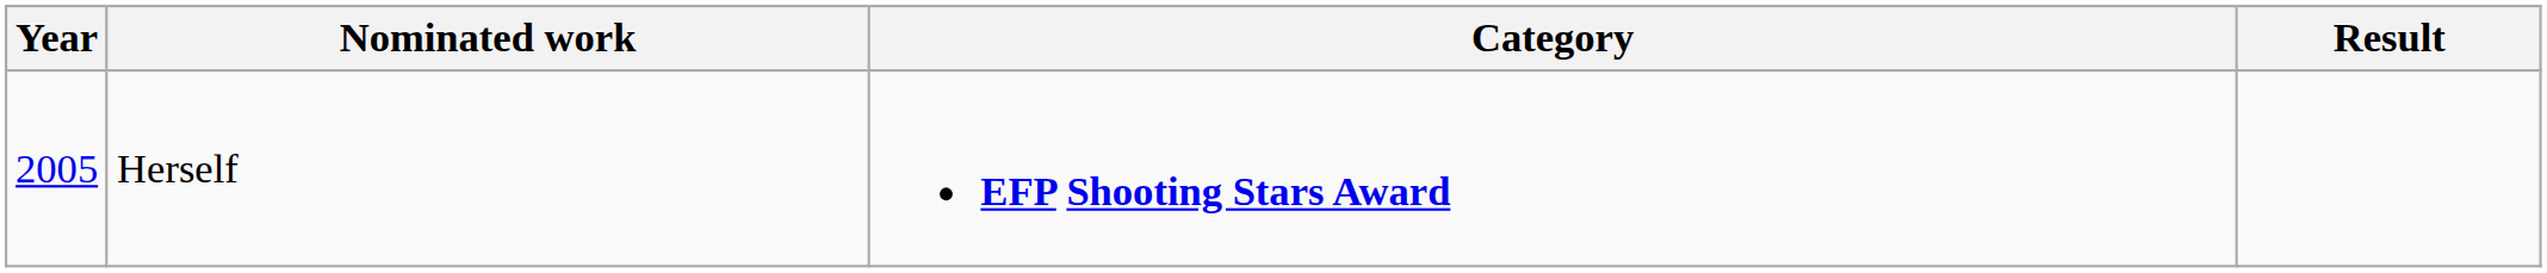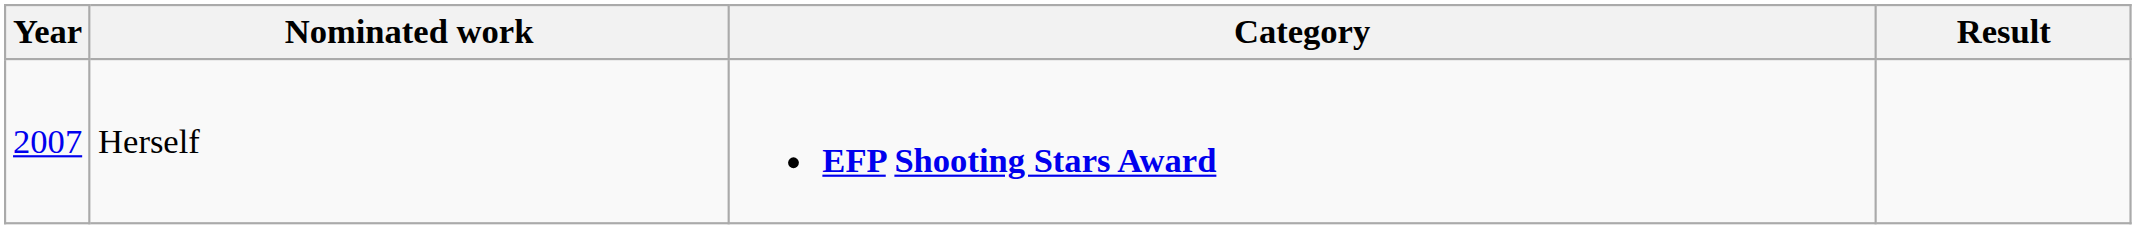 <table class=wikitable>
 <tr>
 <th width=4%>Year</th>
 <th width=30%>Nominated work</th>
 <th width=54%>Category</th>
 <th width=12%>Result</th>
 </tr>
 <tr>
-<td><a href='#'>2005</a></td>
+<td><a href='#'>2007</a></td>
 <td>Herself</td>
 <td><strong><br><ul><li><a href='#'>EFP</a> <a href='#'>Shooting Stars Award</a></li></ul></strong></td>
 <td></td>
 </tr>
 </table>
